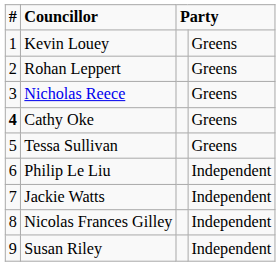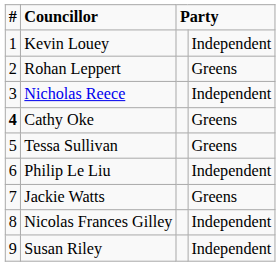 <table class="wikitable" align="right">
 <tr>
 <td><strong>#</strong></td>
 <td><strong>Councillor</strong></td>
 <td colspan="2"><strong>Party</strong></td>
 </tr>
 <tr>
 <td>1</td>
 <td>Kevin Louey</td>
 <td> </td>
-<td>Greens</td>
+<td>Independent</td>
 </tr>
 <tr>
 <td>2</td>
 <td>Rohan Leppert</td>
 <td> </td>
 <td>Greens</td>
 </tr>
 <tr>
 <td>3</td>
 <td><a href='#'>Nicholas Reece</a></td>
 <td> </td>
-<td>Greens</td>
+<td>Independent</td>
 </tr>
 <tr>
 <td><strong>4</strong></td>
 <td>Cathy Oke</td>
 <td> </td>
 <td>Greens</td>
 </tr>
 <tr>
 <td>5</td>
 <td>Tessa Sullivan</td>
 <td> </td>
 <td>Greens</td>
 </tr>
 <tr>
 <td>6</td>
 <td>Philip Le Liu</td>
 <td> </td>
 <td>Independent</td>
 </tr>
 <tr>
 <td>7</td>
 <td>Jackie Watts</td>
 <td> </td>
-<td>Independent</td>
+<td>Greens</td>
 </tr>
 <tr>
 <td>8</td>
 <td>Nicolas Frances Gilley</td>
 <td> </td>
 <td>Independent</td>
 </tr>
 <tr>
 <td>9</td>
 <td>Susan Riley</td>
 <td> </td>
 <td>Independent</td>
 </tr>
 </table>
